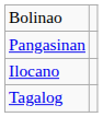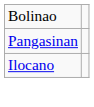 <table class="wikitable">
 <tr>
 <td>Bolinao</td>
 <td></td>
 </tr>
 <tr>
 <td><a href='#'>Pangasinan</a></td>
 <td></td>
 </tr>
 <tr>
 <td><a href='#'>Ilocano</a></td>
 <td></td>
 </tr>
-<tr>
-<td><a href='#'>Tagalog</a></td>
-<td></td>
-</tr>
 </table>
